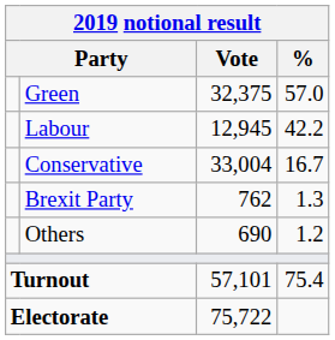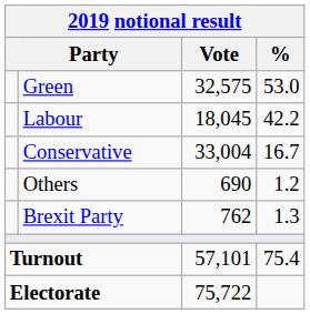 <table class="wikitable">
 <tr>
 <th colspan="4"><a href='#'>2019</a> <a href='#'>notional result</a></th>
 </tr>
 <tr>
 <th bgcolor="#DDDDFF" width="130px" colspan="2">Party</th>
 <th bgcolor="#DDDDFF" width="50px">Vote</th>
 <th bgcolor="#DDDDFF" width="30px">%</th>
 </tr>
 <tr>
 <td></td>
 <td><a href='#'>Green</a></td>
-<td align=right>32,375</td>
-<td align=right>57.0</td>
+<td align=right>32,575</td>
+<td align=right>53.0</td>
 </tr>
 <tr>
 <td></td>
 <td><a href='#'>Labour</a></td>
-<td align=right>12,945</td>
+<td align=right>18,045</td>
 <td align=right>42.2</td>
 </tr>
 <tr>
 <td></td>
 <td><a href='#'>Conservative</a></td>
 <td align=right>33,004</td>
 <td align=right>16.7</td>
 </tr>
 <tr>
 <td></td>
+<td>Others</td>
+<td align=right>690</td>
+<td align=right>1.2</td>
+</tr>
+<tr>
+<td></td>
 <td><a href='#'>Brexit Party</a></td>
 <td align=right>762</td>
 <td align=right>1.3</td>
-</tr>
-<tr>
-<td></td>
-<td>Others</td>
-<td align=right>690</td>
-<td align=right>1.2</td>
 </tr>
 <tr>
 <td colspan="4" bgcolor="#EAECF0"></td>
 </tr>
 <tr>
 <td colspan="2"><strong>Turnout</strong></td>
 <td align=right>57,101</td>
 <td align=right>75.4</td>
 </tr>
 <tr>
 <td colspan="2"><strong>Electorate</strong></td>
 <td align=right>75,722</td>
 </tr>
 </table>
